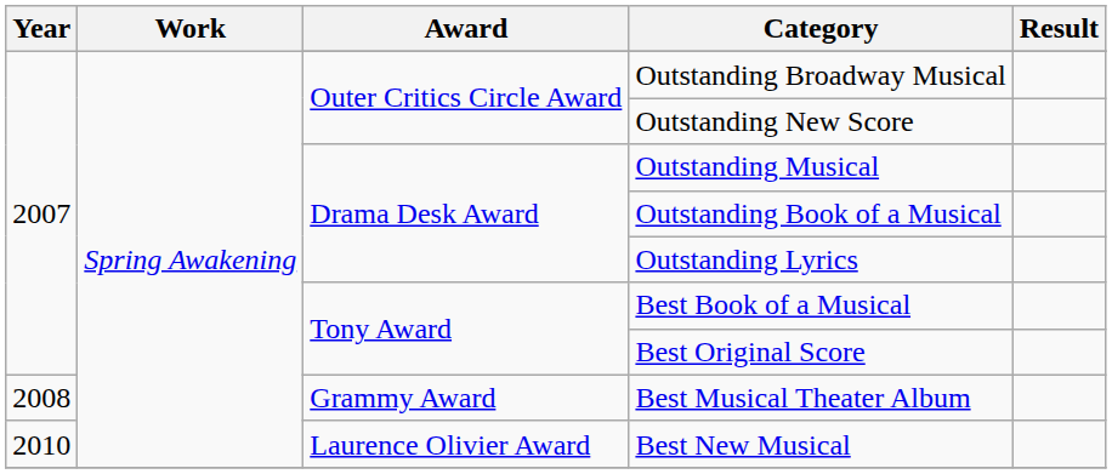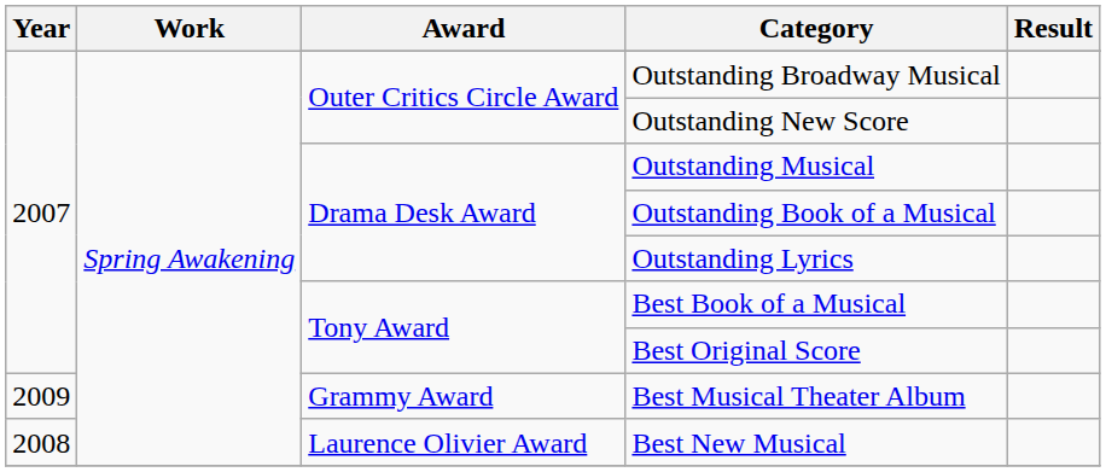 <table class="wikitable sortable">
 <tr>
 <th>Year</th>
 <th>Work</th>
 <th>Award</th>
 <th>Category</th>
 <th>Result</th>
 </tr>
 <tr>
 <td rowspan=8>2007</td>
 <td rowspan=10><em><a href='#'>Spring Awakening</a></em></td>
 </tr>
 <tr>
 <td rowspan=2><a href='#'>Outer Critics Circle Award</a></td>
 <td>Outstanding Broadway Musical</td>
 <td></td>
 </tr>
 <tr>
 <td>Outstanding New Score</td>
 <td></td>
 </tr>
 <tr>
 <td rowspan=3><a href='#'>Drama Desk Award</a></td>
 <td><a href='#'>Outstanding Musical</a></td>
 <td></td>
 </tr>
 <tr>
 <td><a href='#'>Outstanding Book of a Musical</a></td>
 <td></td>
 </tr>
 <tr>
 <td><a href='#'>Outstanding Lyrics</a></td>
 <td></td>
 </tr>
 <tr>
 <td rowspan=2><a href='#'>Tony Award</a></td>
 <td><a href='#'>Best Book of a Musical</a></td>
 <td></td>
 </tr>
 <tr>
 <td><a href='#'>Best Original Score</a></td>
 <td></td>
 </tr>
 <tr>
-<td rowspan=1>2008</td>
+<td rowspan=1>2009</td>
 <td><a href='#'>Grammy Award</a></td>
 <td><a href='#'>Best Musical Theater Album</a></td>
 <td></td>
 </tr>
 <tr>
-<td rowspan=1>2010</td>
+<td rowspan=1>2008</td>
 <td><a href='#'>Laurence Olivier Award</a></td>
 <td><a href='#'>Best New Musical</a></td>
 <td></td>
 </tr>
 <tr>
 </tr>
 </table>
